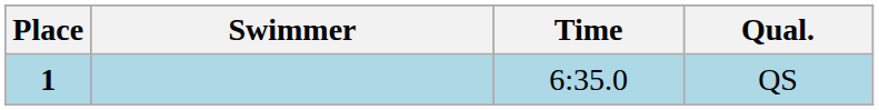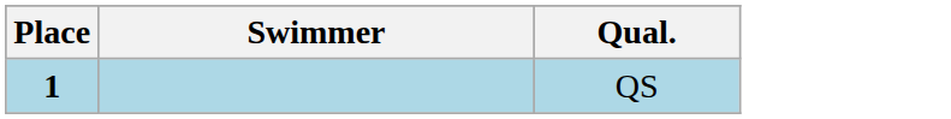 <table class=wikitable style="text-align:center">
 <tr>
 <th>Place</th>
 <th width=200>Swimmer</th>
-<th width=90>Time</th>
 <th width=90>Qual.</th>
 </tr>
 <tr bgcolor=lightblue>
 <td><strong>1</strong></td>
 <td align=left></td>
-<td>6:35.0</td>
 <td>QS</td>
 </tr>
 </table>
